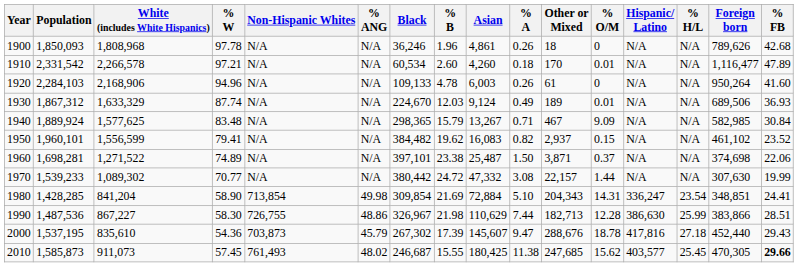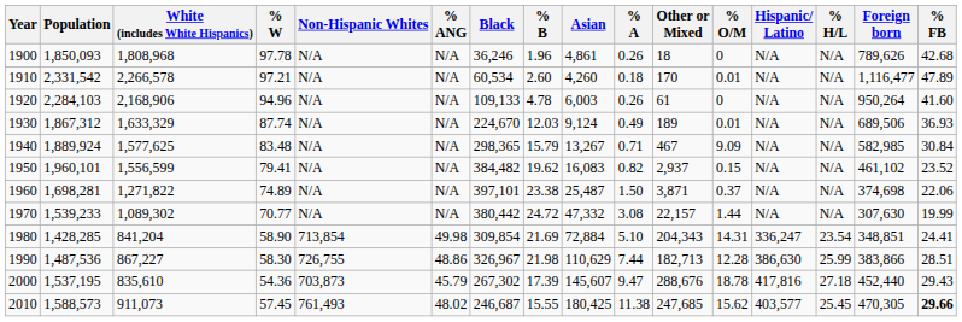 <table class="wikitable sortable">
 <tr>
 <th>Year</th>
 <th>Population</th>
 <th><a href='#'>White</a><br><small>(includes <a href='#'>White Hispanics</a>)</small></th>
 <th>%<br>W</th>
 <th><a href='#'>Non-Hispanic Whites</a></th>
 <th>%<br>ANG</th>
 <th><a href='#'>Black</a></th>
 <th>%<br>B</th>
 <th><a href='#'>Asian</a></th>
 <th>%<br>A</th>
 <th>Other or<br>Mixed</th>
 <th>%<br>O/M</th>
 <th><a href='#'>Hispanic/<br>Latino</a></th>
 <th>%<br>H/L</th>
 <th><a href='#'>Foreign<br>born</a></th>
 <th>%<br>FB</th>
 </tr>
 <tr>
 <td>1900</td>
 <td>1,850,093</td>
 <td>1,808,968</td>
 <td>97.78</td>
 <td>N/A</td>
 <td>N/A</td>
 <td>36,246</td>
 <td>1.96</td>
 <td>4,861</td>
 <td>0.26</td>
 <td>18</td>
 <td>0</td>
 <td>N/A</td>
 <td>N/A</td>
 <td>789,626</td>
 <td>42.68</td>
 </tr>
 <tr>
 <td>1910</td>
 <td>2,331,542</td>
 <td>2,266,578</td>
 <td>97.21</td>
 <td>N/A</td>
 <td>N/A</td>
 <td>60,534</td>
 <td>2.60</td>
 <td>4,260</td>
 <td>0.18</td>
 <td>170</td>
 <td>0.01</td>
 <td>N/A</td>
 <td>N/A</td>
 <td>1,116,477</td>
 <td>47.89</td>
 </tr>
 <tr>
 <td>1920</td>
 <td>2,284,103</td>
 <td>2,168,906</td>
 <td>94.96</td>
 <td>N/A</td>
 <td>N/A</td>
 <td>109,133</td>
 <td>4.78</td>
 <td>6,003</td>
 <td>0.26</td>
 <td>61</td>
 <td>0</td>
 <td>N/A</td>
 <td>N/A</td>
 <td>950,264</td>
 <td>41.60</td>
 </tr>
 <tr>
 <td>1930</td>
 <td>1,867,312</td>
 <td>1,633,329</td>
 <td>87.74</td>
 <td>N/A</td>
 <td>N/A</td>
 <td>224,670</td>
 <td>12.03</td>
 <td>9,124</td>
 <td>0.49</td>
 <td>189</td>
 <td>0.01</td>
 <td>N/A</td>
 <td>N/A</td>
 <td>689,506</td>
 <td>36.93</td>
 </tr>
 <tr>
 <td>1940</td>
 <td>1,889,924</td>
 <td>1,577,625</td>
 <td>83.48</td>
 <td>N/A</td>
 <td>N/A</td>
 <td>298,365</td>
 <td>15.79</td>
 <td>13,267</td>
 <td>0.71</td>
 <td>467</td>
 <td>9.09</td>
 <td>N/A</td>
 <td>N/A</td>
 <td>582,985</td>
 <td>30.84</td>
 </tr>
 <tr>
 <td>1950</td>
 <td>1,960,101</td>
 <td>1,556,599</td>
 <td>79.41</td>
 <td>N/A</td>
 <td>N/A</td>
 <td>384,482</td>
 <td>19.62</td>
 <td>16,083</td>
 <td>0.82</td>
 <td>2,937</td>
 <td>0.15</td>
 <td>N/A</td>
 <td>N/A</td>
 <td>461,102</td>
 <td>23.52</td>
 </tr>
 <tr>
 <td>1960</td>
 <td>1,698,281</td>
-<td>1,271,522</td>
+<td>1,271,822</td>
 <td>74.89</td>
 <td>N/A</td>
 <td>N/A</td>
 <td>397,101</td>
 <td>23.38</td>
 <td>25,487</td>
 <td>1.50</td>
 <td>3,871</td>
 <td>0.37</td>
 <td>N/A</td>
 <td>N/A</td>
 <td>374,698</td>
 <td>22.06</td>
 </tr>
 <tr>
 <td>1970</td>
 <td>1,539,233</td>
 <td>1,089,302</td>
 <td>70.77</td>
 <td>N/A</td>
 <td>N/A</td>
 <td>380,442</td>
 <td>24.72</td>
 <td>47,332</td>
 <td>3.08</td>
 <td>22,157</td>
 <td>1.44</td>
 <td>N/A</td>
 <td>N/A</td>
 <td>307,630</td>
 <td>19.99</td>
 </tr>
 <tr>
 <td>1980</td>
 <td>1,428,285</td>
 <td>841,204</td>
 <td>58.90</td>
 <td>713,854</td>
 <td>49.98</td>
 <td>309,854</td>
 <td>21.69</td>
 <td>72,884</td>
 <td>5.10</td>
 <td>204,343</td>
 <td>14.31</td>
 <td>336,247</td>
 <td>23.54</td>
 <td>348,851</td>
 <td>24.41</td>
 </tr>
 <tr>
 <td>1990</td>
 <td>1,487,536</td>
 <td>867,227</td>
 <td>58.30</td>
 <td>726,755</td>
 <td>48.86</td>
 <td>326,967</td>
 <td>21.98</td>
 <td>110,629</td>
 <td>7.44</td>
 <td>182,713</td>
 <td>12.28</td>
 <td>386,630</td>
 <td>25.99</td>
 <td>383,866</td>
 <td>28.51</td>
 </tr>
 <tr>
 <td>2000</td>
 <td>1,537,195</td>
 <td>835,610</td>
 <td>54.36</td>
 <td>703,873</td>
 <td>45.79</td>
 <td>267,302</td>
 <td>17.39</td>
 <td>145,607</td>
 <td>9.47</td>
 <td>288,676</td>
 <td>18.78</td>
 <td>417,816</td>
 <td>27.18</td>
 <td>452,440</td>
 <td>29.43</td>
 </tr>
 <tr>
 <td>2010</td>
-<td>1,585,873</td>
+<td>1,588,573</td>
 <td>911,073</td>
 <td>57.45</td>
 <td>761,493</td>
 <td>48.02</td>
 <td>246,687</td>
 <td>15.55</td>
 <td>180,425</td>
 <td>11.38</td>
 <td>247,685</td>
 <td>15.62</td>
 <td>403,577</td>
 <td>25.45</td>
 <td>470,305</td>
 <td><strong>29.66</strong></td>
 </tr>
 </table>
